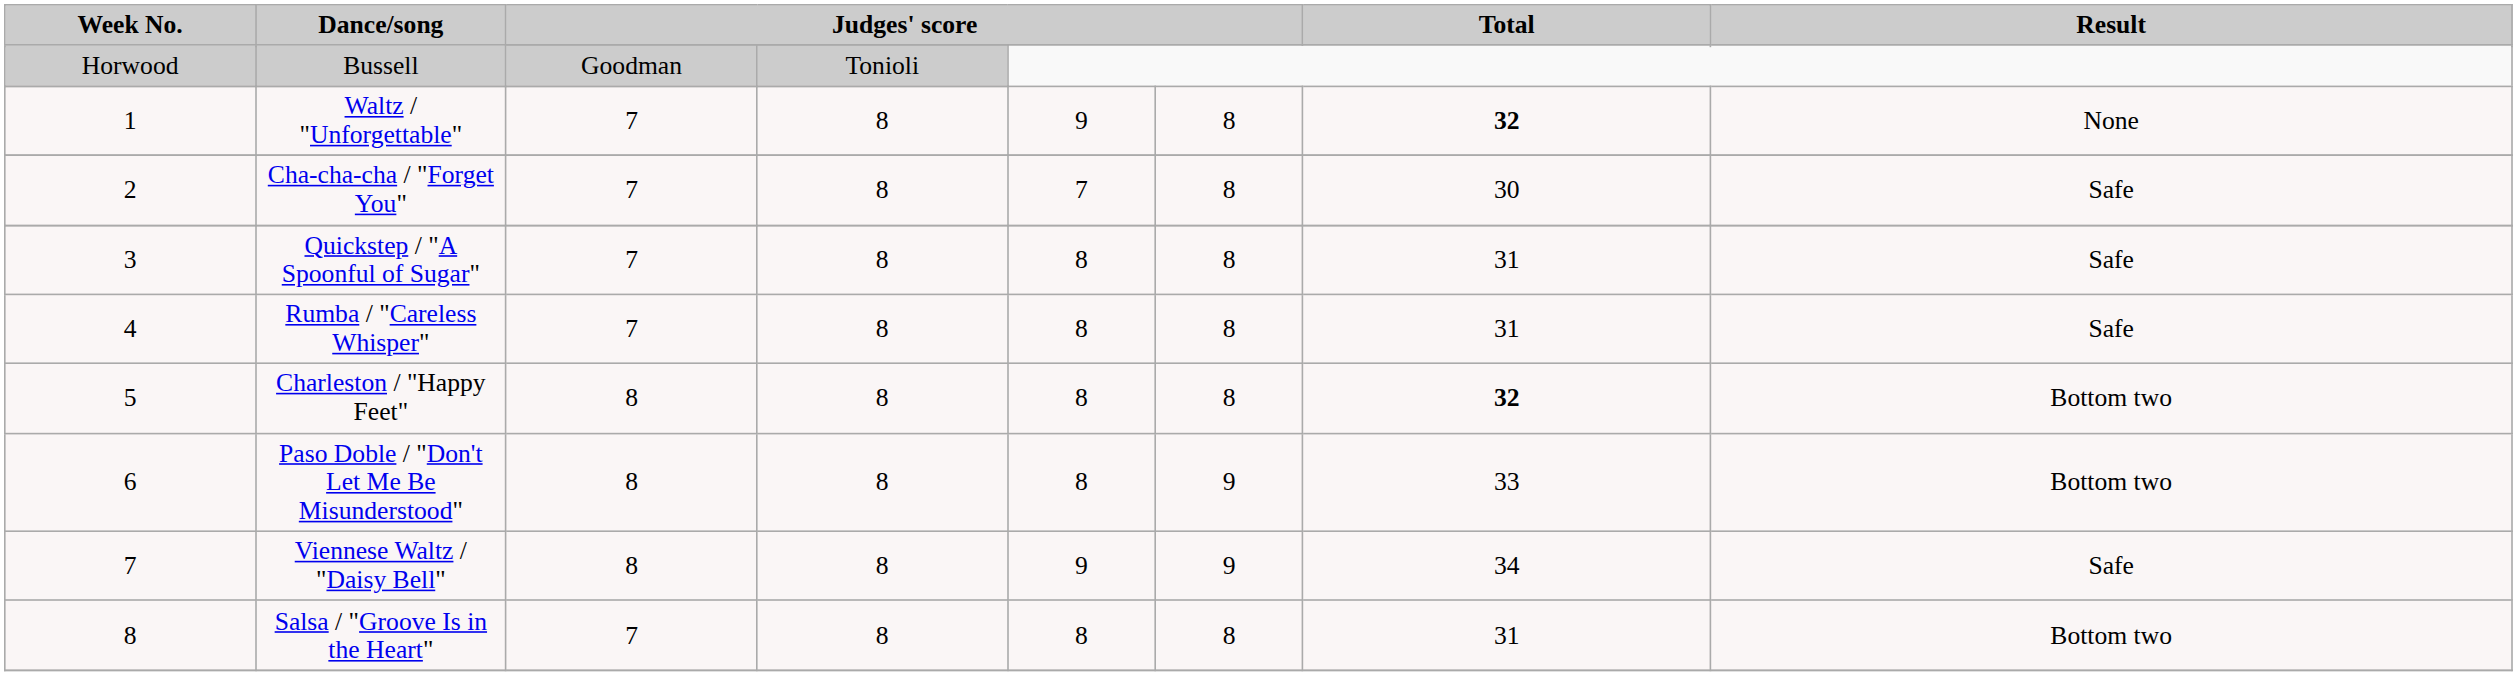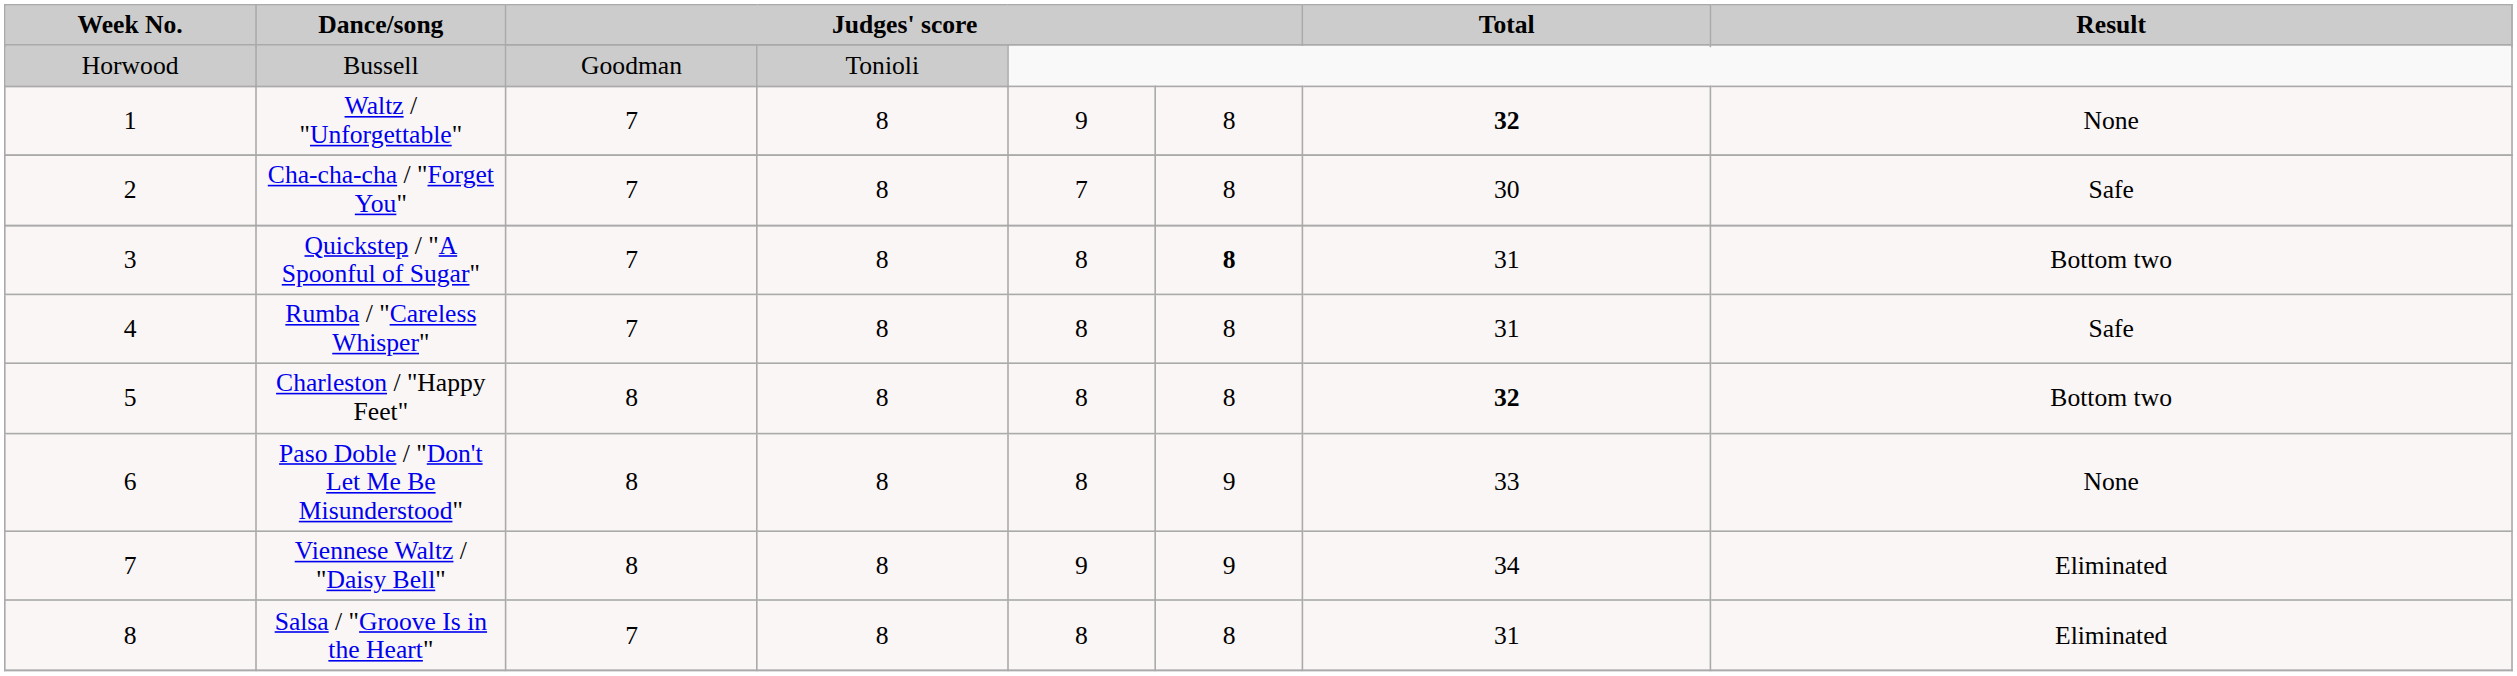 <table | class="wikitable collapsible collapsed">
 <tr>
 <td rowspan="2" bgcolor="CCCCCC" align="Center"><strong>Week No.</strong></td>
 <td rowspan="2" bgcolor="CCCCCC" align="Center"><strong>Dance/song</strong></td>
 <td colspan="4" bgcolor="CCCCCC" align="Center"><strong>Judges' score</strong></td>
 <td rowspan="2" bgcolor="CCCCCC" align="Center"><strong>Total</strong></td>
 <td rowspan="2" bgcolor="CCCCCC" align="Center"><strong>Result</strong></td>
 </tr>
 <tr>
 </tr>
 <tr>
 <td bgcolor="CCCCCC" width="10%" align="center">Horwood</td>
 <td bgcolor="CCCCCC" width="10%" align="center">Bussell</td>
 <td bgcolor="CCCCCC" width="10%" align="center">Goodman</td>
 <td bgcolor="CCCCCC" width="10%" align="center">Tonioli</td>
 </tr>
 <tr>
 </tr>
 <tr>
 <td align="center" bgcolor="FAF6F6">1</td>
 <td align="center" bgcolor="FAF6F6"><a href='#'>Waltz</a> / "<a href='#'>Unforgettable</a>"</td>
 <td align="center" bgcolor="FAF6F6">7</td>
 <td align="center" bgcolor="FAF6F6">8</td>
 <td align="center" bgcolor="FAF6F6">9</td>
 <td align="center" bgcolor="FAF6F6">8</td>
 <td align="center" bgcolor="FAF6F6"><span><strong>32</strong></span></td>
 <td align="center" bgcolor="FAF6F6">None</td>
 </tr>
 <tr>
 </tr>
 <tr>
 <td align="center" bgcolor="FAF6F6">2</td>
 <td align="center" bgcolor="FAF6F6"><a href='#'>Cha-cha-cha</a> / "<a href='#'>Forget You</a>"</td>
 <td align="center" bgcolor="FAF6F6">7</td>
 <td align="center" bgcolor="FAF6F6">8</td>
 <td align="center" bgcolor="FAF6F6">7</td>
 <td align="center" bgcolor="FAF6F6">8</td>
 <td align="center" bgcolor="FAF6F6">30</td>
 <td align="center" bgcolor="FAF6F6">Safe</td>
 </tr>
 <tr>
 </tr>
 <tr>
 <td align="center" bgcolor="FAF6F6">3</td>
 <td align="center" bgcolor="FAF6F6"><a href='#'>Quickstep</a> / "<a href='#'>A Spoonful of Sugar</a>"</td>
 <td align="center" bgcolor="FAF6F6">7</td>
 <td align="center" bgcolor="FAF6F6">8</td>
 <td align="center" bgcolor="FAF6F6">8</td>
-<td align="center" bgcolor="FAF6F6">8</td>
+<td align="center" bgcolor="FAF6F6"><strong>8</strong></td>
 <td align="center" bgcolor="FAF6F6">31</td>
-<td align="center" bgcolor="FAF6F6">Safe</td>
+<td align="center" bgcolor="FAF6F6">Bottom two</td>
 </tr>
 <tr>
 <td align="center" bgcolor="FAF6F6">4</td>
 <td align="center" bgcolor="FAF6F6"><a href='#'>Rumba</a> / "<a href='#'>Careless Whisper</a>"</td>
 <td align="center" bgcolor="FAF6F6">7</td>
 <td align="center" bgcolor="FAF6F6">8</td>
 <td align="center" bgcolor="FAF6F6">8</td>
 <td align="center" bgcolor="FAF6F6">8</td>
 <td align="center" bgcolor="FAF6F6">31</td>
 <td align="center" bgcolor="FAF6F6">Safe</td>
 </tr>
 <tr>
 <td align="center" bgcolor="FAF6F6">5</td>
 <td align="center" bgcolor="FAF6F6"><a href='#'>Charleston</a> / "Happy Feet"</td>
 <td align="center" bgcolor="FAF6F6">8</td>
 <td align="center" bgcolor="FAF6F6">8</td>
 <td align="center" bgcolor="FAF6F6">8</td>
 <td align="center" bgcolor="FAF6F6">8</td>
 <td align="center" bgcolor="FAF6F6"><strong>32</strong></td>
 <td align="center" bgcolor="FAF6F6">Bottom two</td>
 </tr>
 <tr>
 <td align="center" bgcolor="FAF6F6">6</td>
 <td align="center" bgcolor="FAF6F6"><a href='#'>Paso Doble</a> / "<a href='#'>Don't Let Me Be Misunderstood</a>"</td>
 <td align="center" bgcolor="FAF6F6">8</td>
 <td align="center" bgcolor="FAF6F6">8</td>
 <td align="center" bgcolor="FAF6F6">8</td>
 <td align="center" bgcolor="FAF6F6">9</td>
 <td align="center" bgcolor="FAF6F6">33</td>
-<td align="center" bgcolor="FAF6F6">Bottom two</td>
+<td align="center" bgcolor="FAF6F6">None</td>
 </tr>
 <tr>
 <td align="center" bgcolor="FAF6F6">7</td>
 <td align="center" bgcolor="FAF6F6"><a href='#'>Viennese Waltz</a> / "<a href='#'>Daisy Bell</a>"</td>
 <td align="center" bgcolor="FAF6F6">8</td>
 <td align="center" bgcolor="FAF6F6">8</td>
 <td align="center" bgcolor="FAF6F6">9</td>
 <td align="center" bgcolor="FAF6F6">9</td>
 <td align="center" bgcolor="FAF6F6">34</td>
-<td align="center" bgcolor="FAF6F6">Safe</td>
+<td align="center" bgcolor="FAF6F6">Eliminated</td>
 </tr>
 <tr>
 <td align="center" bgcolor="FAF6F6">8</td>
 <td align="center" bgcolor="FAF6F6"><a href='#'>Salsa</a> / "<a href='#'>Groove Is in the Heart</a>"</td>
 <td align="center" bgcolor="FAF6F6">7</td>
 <td align="center" bgcolor="FAF6F6">8</td>
 <td align="center" bgcolor="FAF6F6">8</td>
 <td align="center" bgcolor="FAF6F6">8</td>
 <td align="center" bgcolor="FAF6F6">31</td>
-<td align="center" bgcolor="FAF6F6">Bottom two</td>
+<td align="center" bgcolor="FAF6F6">Eliminated</td>
 </tr>
 <tr>
 </tr>
 </table>
